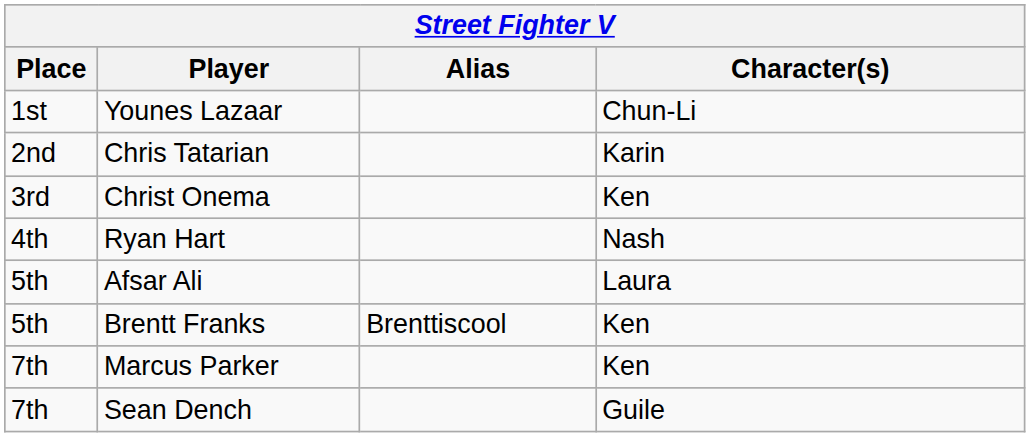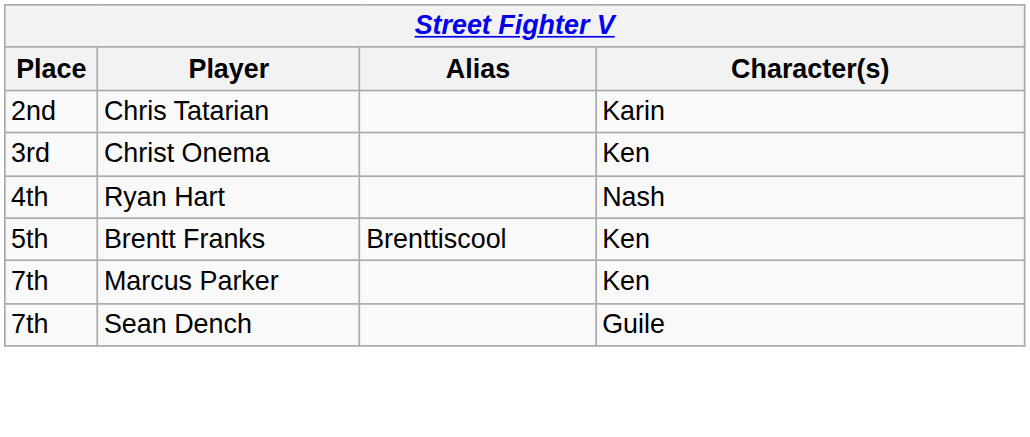 <table class="wikitable">
 <tr>
 <th colspan="4"><strong><em><a href='#'>Street Fighter V</a></em></strong> </th>
 </tr>
 <tr>
 <th style="width:50px;">Place</th>
 <th style="width:180px;">Player</th>
 <th style="width:150px;">Alias</th>
 <th style="width:300px;">Character(s)</th>
-</tr>
-<tr>
-<td>1st</td>
-<td> Younes Lazaar</td>
-<td></td>
-<td>Chun-Li</td>
 </tr>
 <tr>
 <td>2nd</td>
 <td> Chris Tatarian</td>
 <td></td>
 <td>Karin</td>
 </tr>
 <tr>
 <td>3rd</td>
 <td> Christ Onema</td>
 <td></td>
 <td>Ken</td>
 </tr>
 <tr>
 <td>4th</td>
 <td> Ryan Hart</td>
 <td></td>
 <td>Nash</td>
 </tr>
 <tr>
 <td>5th</td>
-<td> Afsar Ali</td>
-<td></td>
-<td>Laura</td>
-</tr>
-<tr>
-<td>5th</td>
 <td> Brentt Franks</td>
 <td>Brenttiscool</td>
 <td>Ken</td>
 </tr>
 <tr>
 <td>7th</td>
 <td> Marcus Parker</td>
 <td></td>
 <td>Ken</td>
 </tr>
 <tr>
 <td>7th</td>
 <td> Sean Dench</td>
 <td></td>
 <td>Guile</td>
 </tr>
 </table>
